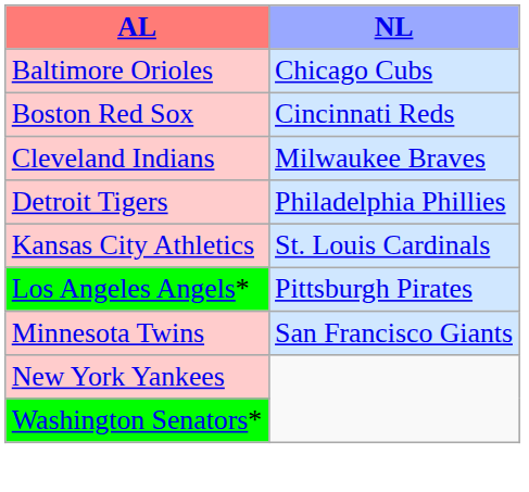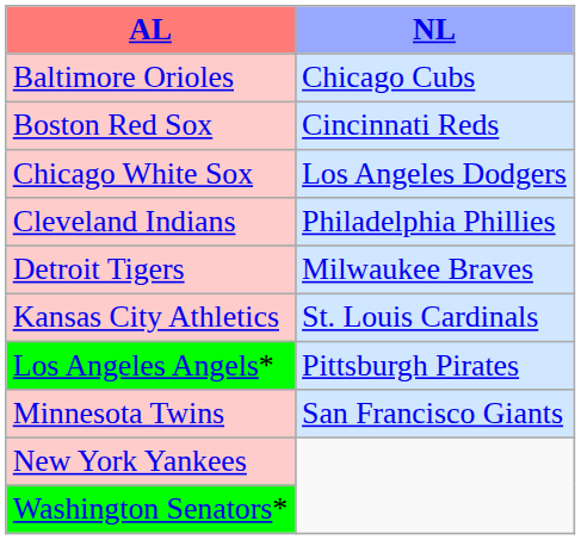 <table class="wikitable" style="font-size:100%;line-height:1.1;">
 <tr>
 <th style="background-color: #FF7B77;"><a href='#'>AL</a></th>
 <th style="background-color: #99A8FF;"><a href='#'>NL</a></th>
 </tr>
 <tr>
 <td style="background-color: #FFCCCC;"><a href='#'>Baltimore Orioles</a></td>
 <td style="background-color: #D0E7FF;"><a href='#'>Chicago Cubs</a></td>
 </tr>
 <tr>
 <td style="background-color: #FFCCCC;"><a href='#'>Boston Red Sox</a></td>
 <td style="background-color: #D0E7FF;"><a href='#'>Cincinnati Reds</a></td>
 </tr>
 <tr>
+<td style="background-color: #FFCCCC;"><a href='#'>Chicago White Sox</a></td>
+<td style="background-color: #D0E7FF;"><a href='#'>Los Angeles Dodgers</a></td>
+</tr>
+<tr>
 <td style="background-color: #FFCCCC;"><a href='#'>Cleveland Indians</a></td>
-<td style="background-color: #D0E7FF;"><a href='#'>Milwaukee Braves</a></td>
+<td style="background-color: #D0E7FF;"><a href='#'>Philadelphia Phillies</a></td>
 </tr>
 <tr>
 <td style="background-color: #FFCCCC;"><a href='#'>Detroit Tigers</a></td>
-<td style="background-color: #D0E7FF;"><a href='#'>Philadelphia Phillies</a></td>
+<td style="background-color: #D0E7FF;"><a href='#'>Milwaukee Braves</a></td>
 </tr>
 <tr>
 <td style="background-color: #FFCCCC;"><a href='#'>Kansas City Athletics</a></td>
 <td style="background-color: #D0E7FF;"><a href='#'>St. Louis Cardinals</a></td>
 </tr>
 <tr>
 <td style="background-color: #00FF00;"><a href='#'>Los Angeles Angels</a>*</td>
 <td style="background-color: #D0E7FF;"><a href='#'>Pittsburgh Pirates</a></td>
 </tr>
 <tr>
 <td style="background-color: #FFCCCC;"><a href='#'>Minnesota Twins</a></td>
 <td style="background-color: #D0E7FF;"><a href='#'>San Francisco Giants</a></td>
 </tr>
 <tr>
 <td style="background-color: #FFCCCC;"><a href='#'>New York Yankees</a></td>
 <td rowspan="2"> </td>
 </tr>
 <tr>
 <td style="background-color: #00FF00;"><a href='#'>Washington Senators</a>*</td>
 </tr>
 </table>
